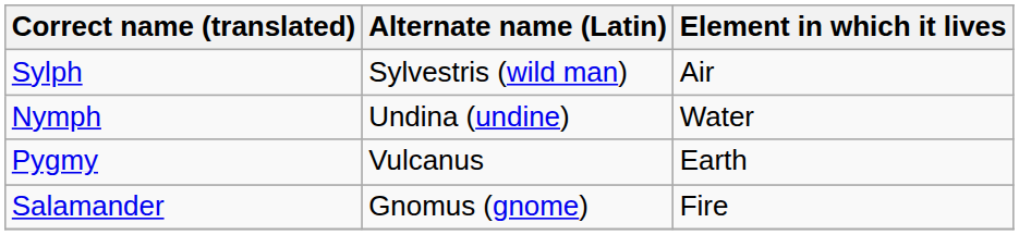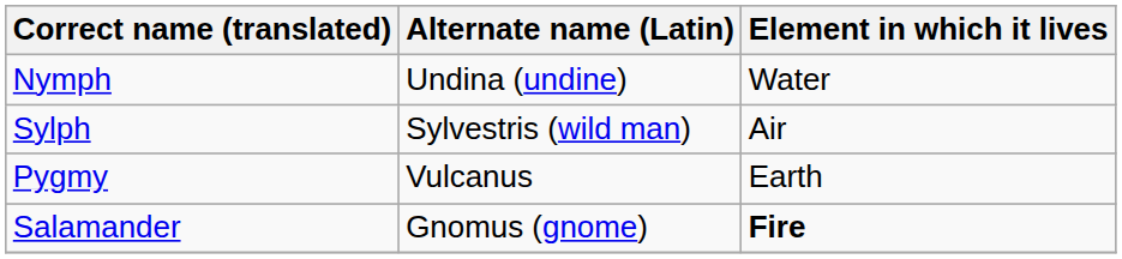 <table class="wikitable">
 <tr>
 <th>Correct name (translated)</th>
 <th>Alternate name (Latin)</th>
 <th>Element in which it lives</th>
 </tr>
 <tr>
+<td><a href='#'>Nymph</a></td>
+<td>Undina (<a href='#'>undine</a>)</td>
+<td>Water</td>
+</tr>
+<tr>
 <td><a href='#'>Sylph</a></td>
 <td>Sylvestris (<a href='#'>wild man</a>)</td>
 <td>Air</td>
-</tr>
-<tr>
-<td><a href='#'>Nymph</a></td>
-<td>Undina (<a href='#'>undine</a>)</td>
-<td>Water</td>
 </tr>
 <tr>
 <td><a href='#'>Pygmy</a></td>
 <td>Vulcanus</td>
 <td>Earth</td>
 </tr>
 <tr>
 <td><a href='#'>Salamander</a></td>
 <td>Gnomus (<a href='#'>gnome</a>)</td>
-<td>Fire</td>
+<td><strong>Fire</strong></td>
 </tr>
 <tr>
 </tr>
 </table>
